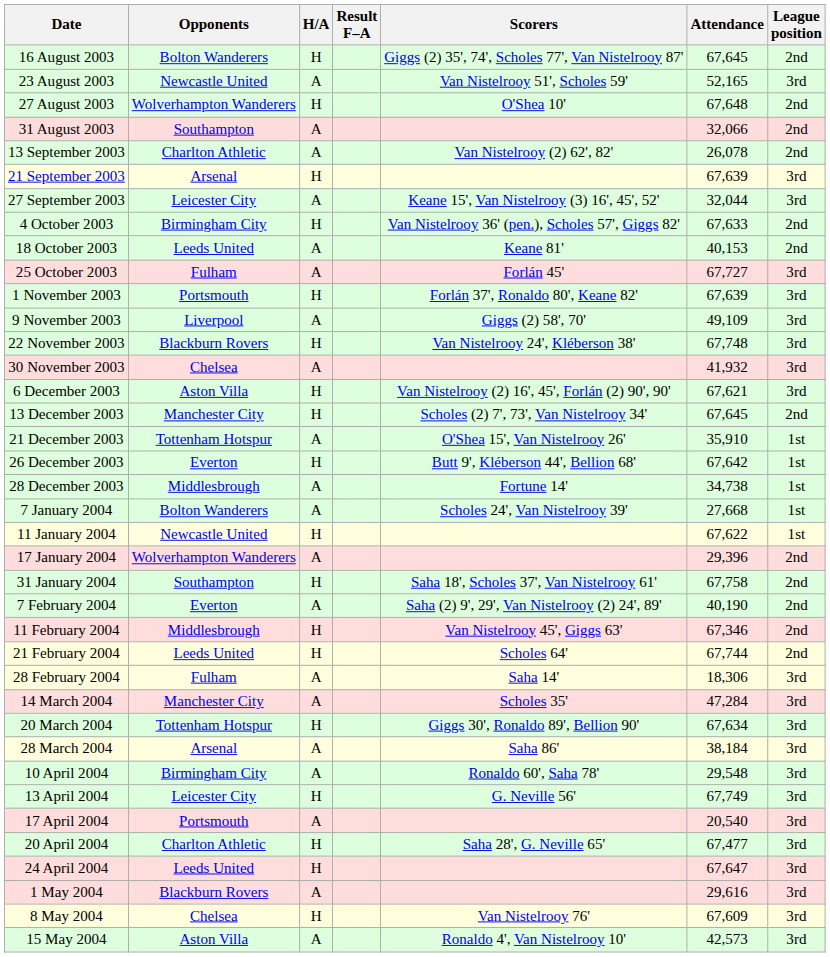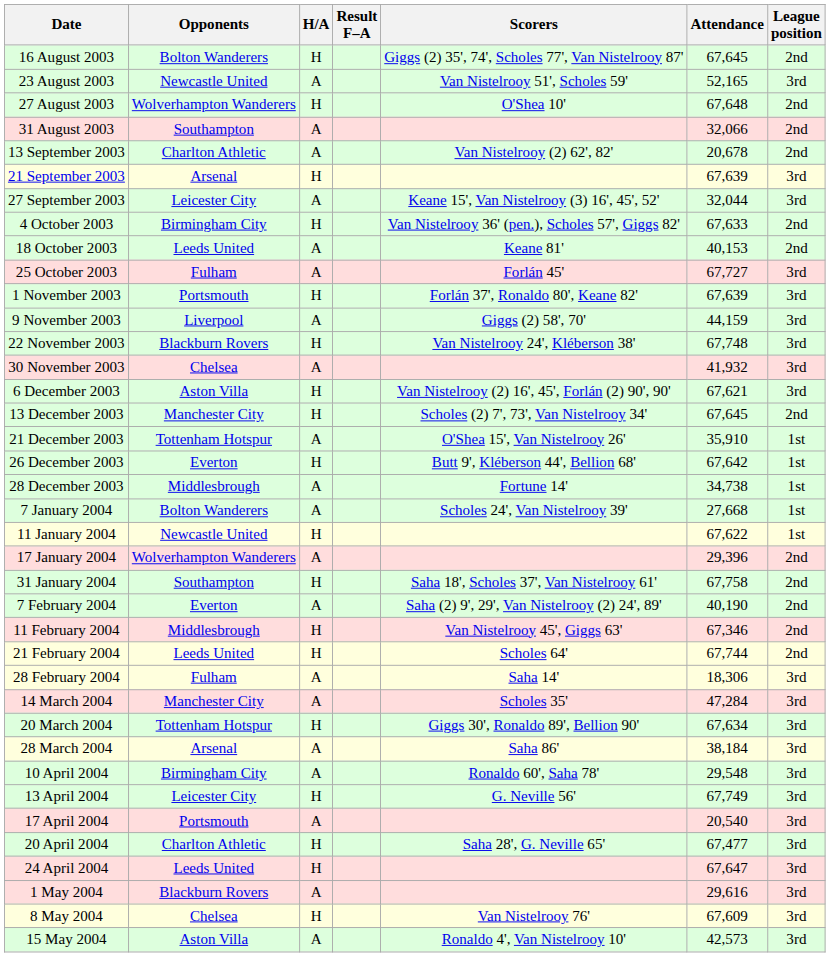 <table class="wikitable" style="text-align:center">
 <tr>
 <th>Date</th>
 <th>Opponents</th>
 <th>H/A</th>
 <th>Result<br>F–A</th>
 <th>Scorers</th>
 <th>Attendance</th>
 <th>League<br>position</th>
 </tr>
 <tr bgcolor="#ddffdd">
 <td>16 August 2003</td>
 <td><a href='#'>Bolton Wanderers</a></td>
 <td>H</td>
 <td></td>
 <td><a href='#'>Giggs</a> (2) 35', 74', <a href='#'>Scholes</a> 77', <a href='#'>Van Nistelrooy</a> 87'</td>
 <td>67,645</td>
 <td>2nd</td>
 </tr>
 <tr bgcolor="#ddffdd">
 <td>23 August 2003</td>
 <td><a href='#'>Newcastle United</a></td>
 <td>A</td>
 <td></td>
 <td><a href='#'>Van Nistelrooy</a> 51', <a href='#'>Scholes</a> 59'</td>
 <td>52,165</td>
 <td>3rd</td>
 </tr>
 <tr bgcolor="#ddffdd">
 <td>27 August 2003</td>
 <td><a href='#'>Wolverhampton Wanderers</a></td>
 <td>H</td>
 <td></td>
 <td><a href='#'>O'Shea</a> 10'</td>
 <td>67,648</td>
 <td>2nd</td>
 </tr>
 <tr bgcolor="#ffdddd">
 <td>31 August 2003</td>
 <td><a href='#'>Southampton</a></td>
 <td>A</td>
 <td></td>
 <td></td>
 <td>32,066</td>
 <td>2nd</td>
 </tr>
 <tr bgcolor="#ddffdd">
 <td>13 September 2003</td>
 <td><a href='#'>Charlton Athletic</a></td>
 <td>A</td>
 <td></td>
 <td><a href='#'>Van Nistelrooy</a> (2) 62', 82'</td>
-<td>26,078</td>
+<td>20,678</td>
 <td>2nd</td>
 </tr>
 <tr bgcolor="#ffffdd">
 <td><a href='#'>21 September 2003</a></td>
 <td><a href='#'>Arsenal</a></td>
 <td>H</td>
 <td></td>
 <td></td>
 <td>67,639</td>
 <td>3rd</td>
 </tr>
 <tr bgcolor="#ddffdd">
 <td>27 September 2003</td>
 <td><a href='#'>Leicester City</a></td>
 <td>A</td>
 <td></td>
 <td><a href='#'>Keane</a> 15', <a href='#'>Van Nistelrooy</a> (3) 16', 45', 52'</td>
 <td>32,044</td>
 <td>3rd</td>
 </tr>
 <tr bgcolor="#ddffdd">
 <td>4 October 2003</td>
 <td><a href='#'>Birmingham City</a></td>
 <td>H</td>
 <td></td>
 <td><a href='#'>Van Nistelrooy</a> 36' (<a href='#'>pen.</a>), <a href='#'>Scholes</a> 57', <a href='#'>Giggs</a> 82'</td>
 <td>67,633</td>
 <td>2nd</td>
 </tr>
 <tr bgcolor="#ddffdd">
 <td>18 October 2003</td>
 <td><a href='#'>Leeds United</a></td>
 <td>A</td>
 <td></td>
 <td><a href='#'>Keane</a> 81'</td>
 <td>40,153</td>
 <td>2nd</td>
 </tr>
 <tr bgcolor="#ffdddd">
 <td>25 October 2003</td>
 <td><a href='#'>Fulham</a></td>
 <td>A</td>
 <td></td>
 <td><a href='#'>Forlán</a> 45'</td>
 <td>67,727</td>
 <td>3rd</td>
 </tr>
 <tr bgcolor="#ddffdd">
 <td>1 November 2003</td>
 <td><a href='#'>Portsmouth</a></td>
 <td>H</td>
 <td></td>
 <td><a href='#'>Forlán</a> 37', <a href='#'>Ronaldo</a> 80', <a href='#'>Keane</a> 82'</td>
 <td>67,639</td>
 <td>3rd</td>
 </tr>
 <tr bgcolor="#ddffdd">
 <td>9 November 2003</td>
 <td><a href='#'>Liverpool</a></td>
 <td>A</td>
 <td></td>
 <td><a href='#'>Giggs</a> (2) 58', 70'</td>
-<td>49,109</td>
+<td>44,159</td>
 <td>3rd</td>
 </tr>
 <tr bgcolor="#ddffdd">
 <td>22 November 2003</td>
 <td><a href='#'>Blackburn Rovers</a></td>
 <td>H</td>
 <td></td>
 <td><a href='#'>Van Nistelrooy</a> 24', <a href='#'>Kléberson</a> 38'</td>
 <td>67,748</td>
 <td>3rd</td>
 </tr>
 <tr bgcolor="#ffdddd">
 <td>30 November 2003</td>
 <td><a href='#'>Chelsea</a></td>
 <td>A</td>
 <td></td>
 <td></td>
 <td>41,932</td>
 <td>3rd</td>
 </tr>
 <tr bgcolor="#ddffdd">
 <td>6 December 2003</td>
 <td><a href='#'>Aston Villa</a></td>
 <td>H</td>
 <td></td>
 <td><a href='#'>Van Nistelrooy</a> (2) 16', 45', <a href='#'>Forlán</a> (2) 90', 90'</td>
 <td>67,621</td>
 <td>3rd</td>
 </tr>
 <tr bgcolor="#ddffdd">
 <td>13 December 2003</td>
 <td><a href='#'>Manchester City</a></td>
 <td>H</td>
 <td></td>
 <td><a href='#'>Scholes</a> (2) 7', 73', <a href='#'>Van Nistelrooy</a> 34'</td>
 <td>67,645</td>
 <td>2nd</td>
 </tr>
 <tr bgcolor="#ddffdd">
 <td>21 December 2003</td>
 <td><a href='#'>Tottenham Hotspur</a></td>
 <td>A</td>
 <td></td>
 <td><a href='#'>O'Shea</a> 15', <a href='#'>Van Nistelrooy</a> 26'</td>
 <td>35,910</td>
 <td>1st</td>
 </tr>
 <tr bgcolor="#ddffdd">
 <td>26 December 2003</td>
 <td><a href='#'>Everton</a></td>
 <td>H</td>
 <td></td>
 <td><a href='#'>Butt</a> 9', <a href='#'>Kléberson</a> 44', <a href='#'>Bellion</a> 68'</td>
 <td>67,642</td>
 <td>1st</td>
 </tr>
 <tr bgcolor="#ddffdd">
 <td>28 December 2003</td>
 <td><a href='#'>Middlesbrough</a></td>
 <td>A</td>
 <td></td>
 <td><a href='#'>Fortune</a> 14'</td>
 <td>34,738</td>
 <td>1st</td>
 </tr>
 <tr bgcolor="#ddffdd">
 <td>7 January 2004</td>
 <td><a href='#'>Bolton Wanderers</a></td>
 <td>A</td>
 <td></td>
 <td><a href='#'>Scholes</a> 24', <a href='#'>Van Nistelrooy</a> 39'</td>
 <td>27,668</td>
 <td>1st</td>
 </tr>
 <tr bgcolor="#ffffdd">
 <td>11 January 2004</td>
 <td><a href='#'>Newcastle United</a></td>
 <td>H</td>
 <td></td>
 <td></td>
 <td>67,622</td>
 <td>1st</td>
 </tr>
 <tr bgcolor="#ffdddd">
 <td>17 January 2004</td>
 <td><a href='#'>Wolverhampton Wanderers</a></td>
 <td>A</td>
 <td></td>
 <td></td>
 <td>29,396</td>
 <td>2nd</td>
 </tr>
 <tr bgcolor="#ddffdd">
 <td>31 January 2004</td>
 <td><a href='#'>Southampton</a></td>
 <td>H</td>
 <td></td>
 <td><a href='#'>Saha</a> 18', <a href='#'>Scholes</a> 37', <a href='#'>Van Nistelrooy</a> 61'</td>
 <td>67,758</td>
 <td>2nd</td>
 </tr>
 <tr bgcolor="#ddffdd">
 <td>7 February 2004</td>
 <td><a href='#'>Everton</a></td>
 <td>A</td>
 <td></td>
 <td><a href='#'>Saha</a> (2) 9', 29', <a href='#'>Van Nistelrooy</a> (2) 24', 89'</td>
 <td>40,190</td>
 <td>2nd</td>
 </tr>
 <tr bgcolor="#ffdddd">
 <td>11 February 2004</td>
 <td><a href='#'>Middlesbrough</a></td>
 <td>H</td>
 <td></td>
 <td><a href='#'>Van Nistelrooy</a> 45', <a href='#'>Giggs</a> 63'</td>
 <td>67,346</td>
 <td>2nd</td>
 </tr>
 <tr bgcolor="#ffffdd">
 <td>21 February 2004</td>
 <td><a href='#'>Leeds United</a></td>
 <td>H</td>
 <td></td>
 <td><a href='#'>Scholes</a> 64'</td>
 <td>67,744</td>
 <td>2nd</td>
 </tr>
 <tr bgcolor="#ffffdd">
 <td>28 February 2004</td>
 <td><a href='#'>Fulham</a></td>
 <td>A</td>
 <td></td>
 <td><a href='#'>Saha</a> 14'</td>
 <td>18,306</td>
 <td>3rd</td>
 </tr>
 <tr bgcolor="#ffdddd">
 <td>14 March 2004</td>
 <td><a href='#'>Manchester City</a></td>
 <td>A</td>
 <td></td>
 <td><a href='#'>Scholes</a> 35'</td>
 <td>47,284</td>
 <td>3rd</td>
 </tr>
 <tr bgcolor="#ddffdd">
 <td>20 March 2004</td>
 <td><a href='#'>Tottenham Hotspur</a></td>
 <td>H</td>
 <td></td>
 <td><a href='#'>Giggs</a> 30', <a href='#'>Ronaldo</a> 89', <a href='#'>Bellion</a> 90'</td>
 <td>67,634</td>
 <td>3rd</td>
 </tr>
 <tr bgcolor="#ffffdd">
 <td>28 March 2004</td>
 <td><a href='#'>Arsenal</a></td>
 <td>A</td>
 <td></td>
 <td><a href='#'>Saha</a> 86'</td>
 <td>38,184</td>
 <td>3rd</td>
 </tr>
 <tr bgcolor="#ddffdd">
 <td>10 April 2004</td>
 <td><a href='#'>Birmingham City</a></td>
 <td>A</td>
 <td></td>
 <td><a href='#'>Ronaldo</a> 60', <a href='#'>Saha</a> 78'</td>
 <td>29,548</td>
 <td>3rd</td>
 </tr>
 <tr bgcolor="#ddffdd">
 <td>13 April 2004</td>
 <td><a href='#'>Leicester City</a></td>
 <td>H</td>
 <td></td>
 <td><a href='#'>G. Neville</a> 56'</td>
 <td>67,749</td>
 <td>3rd</td>
 </tr>
 <tr bgcolor="#ffdddd">
 <td>17 April 2004</td>
 <td><a href='#'>Portsmouth</a></td>
 <td>A</td>
 <td></td>
 <td></td>
 <td>20,540</td>
 <td>3rd</td>
 </tr>
 <tr bgcolor="#ddffdd">
 <td>20 April 2004</td>
 <td><a href='#'>Charlton Athletic</a></td>
 <td>H</td>
 <td></td>
 <td><a href='#'>Saha</a> 28', <a href='#'>G. Neville</a> 65'</td>
 <td>67,477</td>
 <td>3rd</td>
 </tr>
 <tr bgcolor="#ffdddd">
 <td>24 April 2004</td>
 <td><a href='#'>Leeds United</a></td>
 <td>H</td>
 <td></td>
 <td></td>
 <td>67,647</td>
 <td>3rd</td>
 </tr>
 <tr bgcolor="#ffdddd">
 <td>1 May 2004</td>
 <td><a href='#'>Blackburn Rovers</a></td>
 <td>A</td>
 <td></td>
 <td></td>
 <td>29,616</td>
 <td>3rd</td>
 </tr>
 <tr bgcolor="#ffffdd">
 <td>8 May 2004</td>
 <td><a href='#'>Chelsea</a></td>
 <td>H</td>
 <td></td>
 <td><a href='#'>Van Nistelrooy</a> 76'</td>
 <td>67,609</td>
 <td>3rd</td>
 </tr>
 <tr bgcolor="#ddffdd">
 <td>15 May 2004</td>
 <td><a href='#'>Aston Villa</a></td>
 <td>A</td>
 <td></td>
 <td><a href='#'>Ronaldo</a> 4', <a href='#'>Van Nistelrooy</a> 10'</td>
 <td>42,573</td>
 <td>3rd</td>
 </tr>
 </table>
